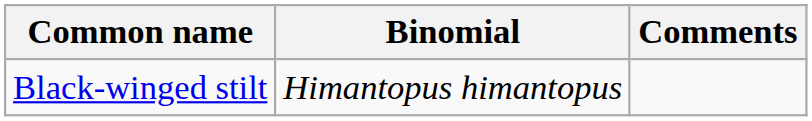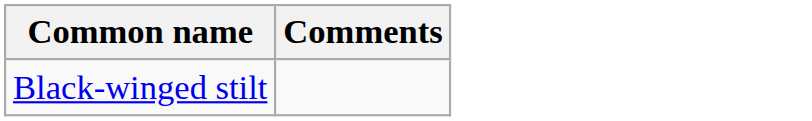 <table class="wikitable">
 <tr>
 <th>Common name</th>
-<th>Binomial</th>
 <th>Comments</th>
 </tr>
 <tr>
 <td><a href='#'>Black-winged stilt</a></td>
-<td><em>Himantopus himantopus</em></td>
 <td></td>
 </tr>
 </table>
